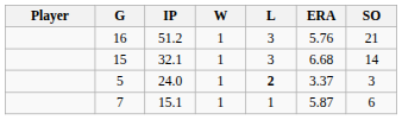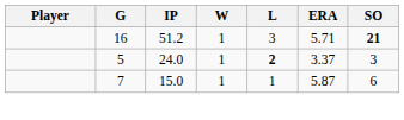 <table class="wikitable sortable">
 <tr>
 <th bgcolor="#DDDDFF" width="16%">Player</th>
 <th bgcolor="#DDDDFF" width="9%">G</th>
 <th bgcolor="#DDDDFF" width="9%">IP</th>
 <th bgcolor="#DDDDFF" width="9%">W</th>
 <th bgcolor="#DDDDFF" width="9%">L</th>
 <th bgcolor="#DDDDFF" width="9%">ERA</th>
 <th bgcolor="#DDDDFF" width="9%">SO</th>
 </tr>
 <tr align="center">
 <td></td>
 <td>16</td>
 <td>51.2</td>
 <td>1</td>
 <td>3</td>
-<td>5.76</td>
-<td>21</td>
-</tr>
-<tr align="center">
-<td></td>
-<td>15</td>
-<td>32.1</td>
-<td>1</td>
-<td>3</td>
-<td>6.68</td>
-<td>14</td>
+<td>5.71</td>
+<td><strong>21</strong></td>
 </tr>
 <tr align="center">
 <td></td>
 <td>5</td>
 <td>24.0</td>
 <td>1</td>
 <td><strong>2</strong></td>
 <td>3.37</td>
 <td>3</td>
 </tr>
 <tr align="center">
 <td></td>
 <td>7</td>
-<td>15.1</td>
+<td>15.0</td>
 <td>1</td>
 <td>1</td>
 <td>5.87</td>
 <td>6</td>
 </tr>
 </table>
